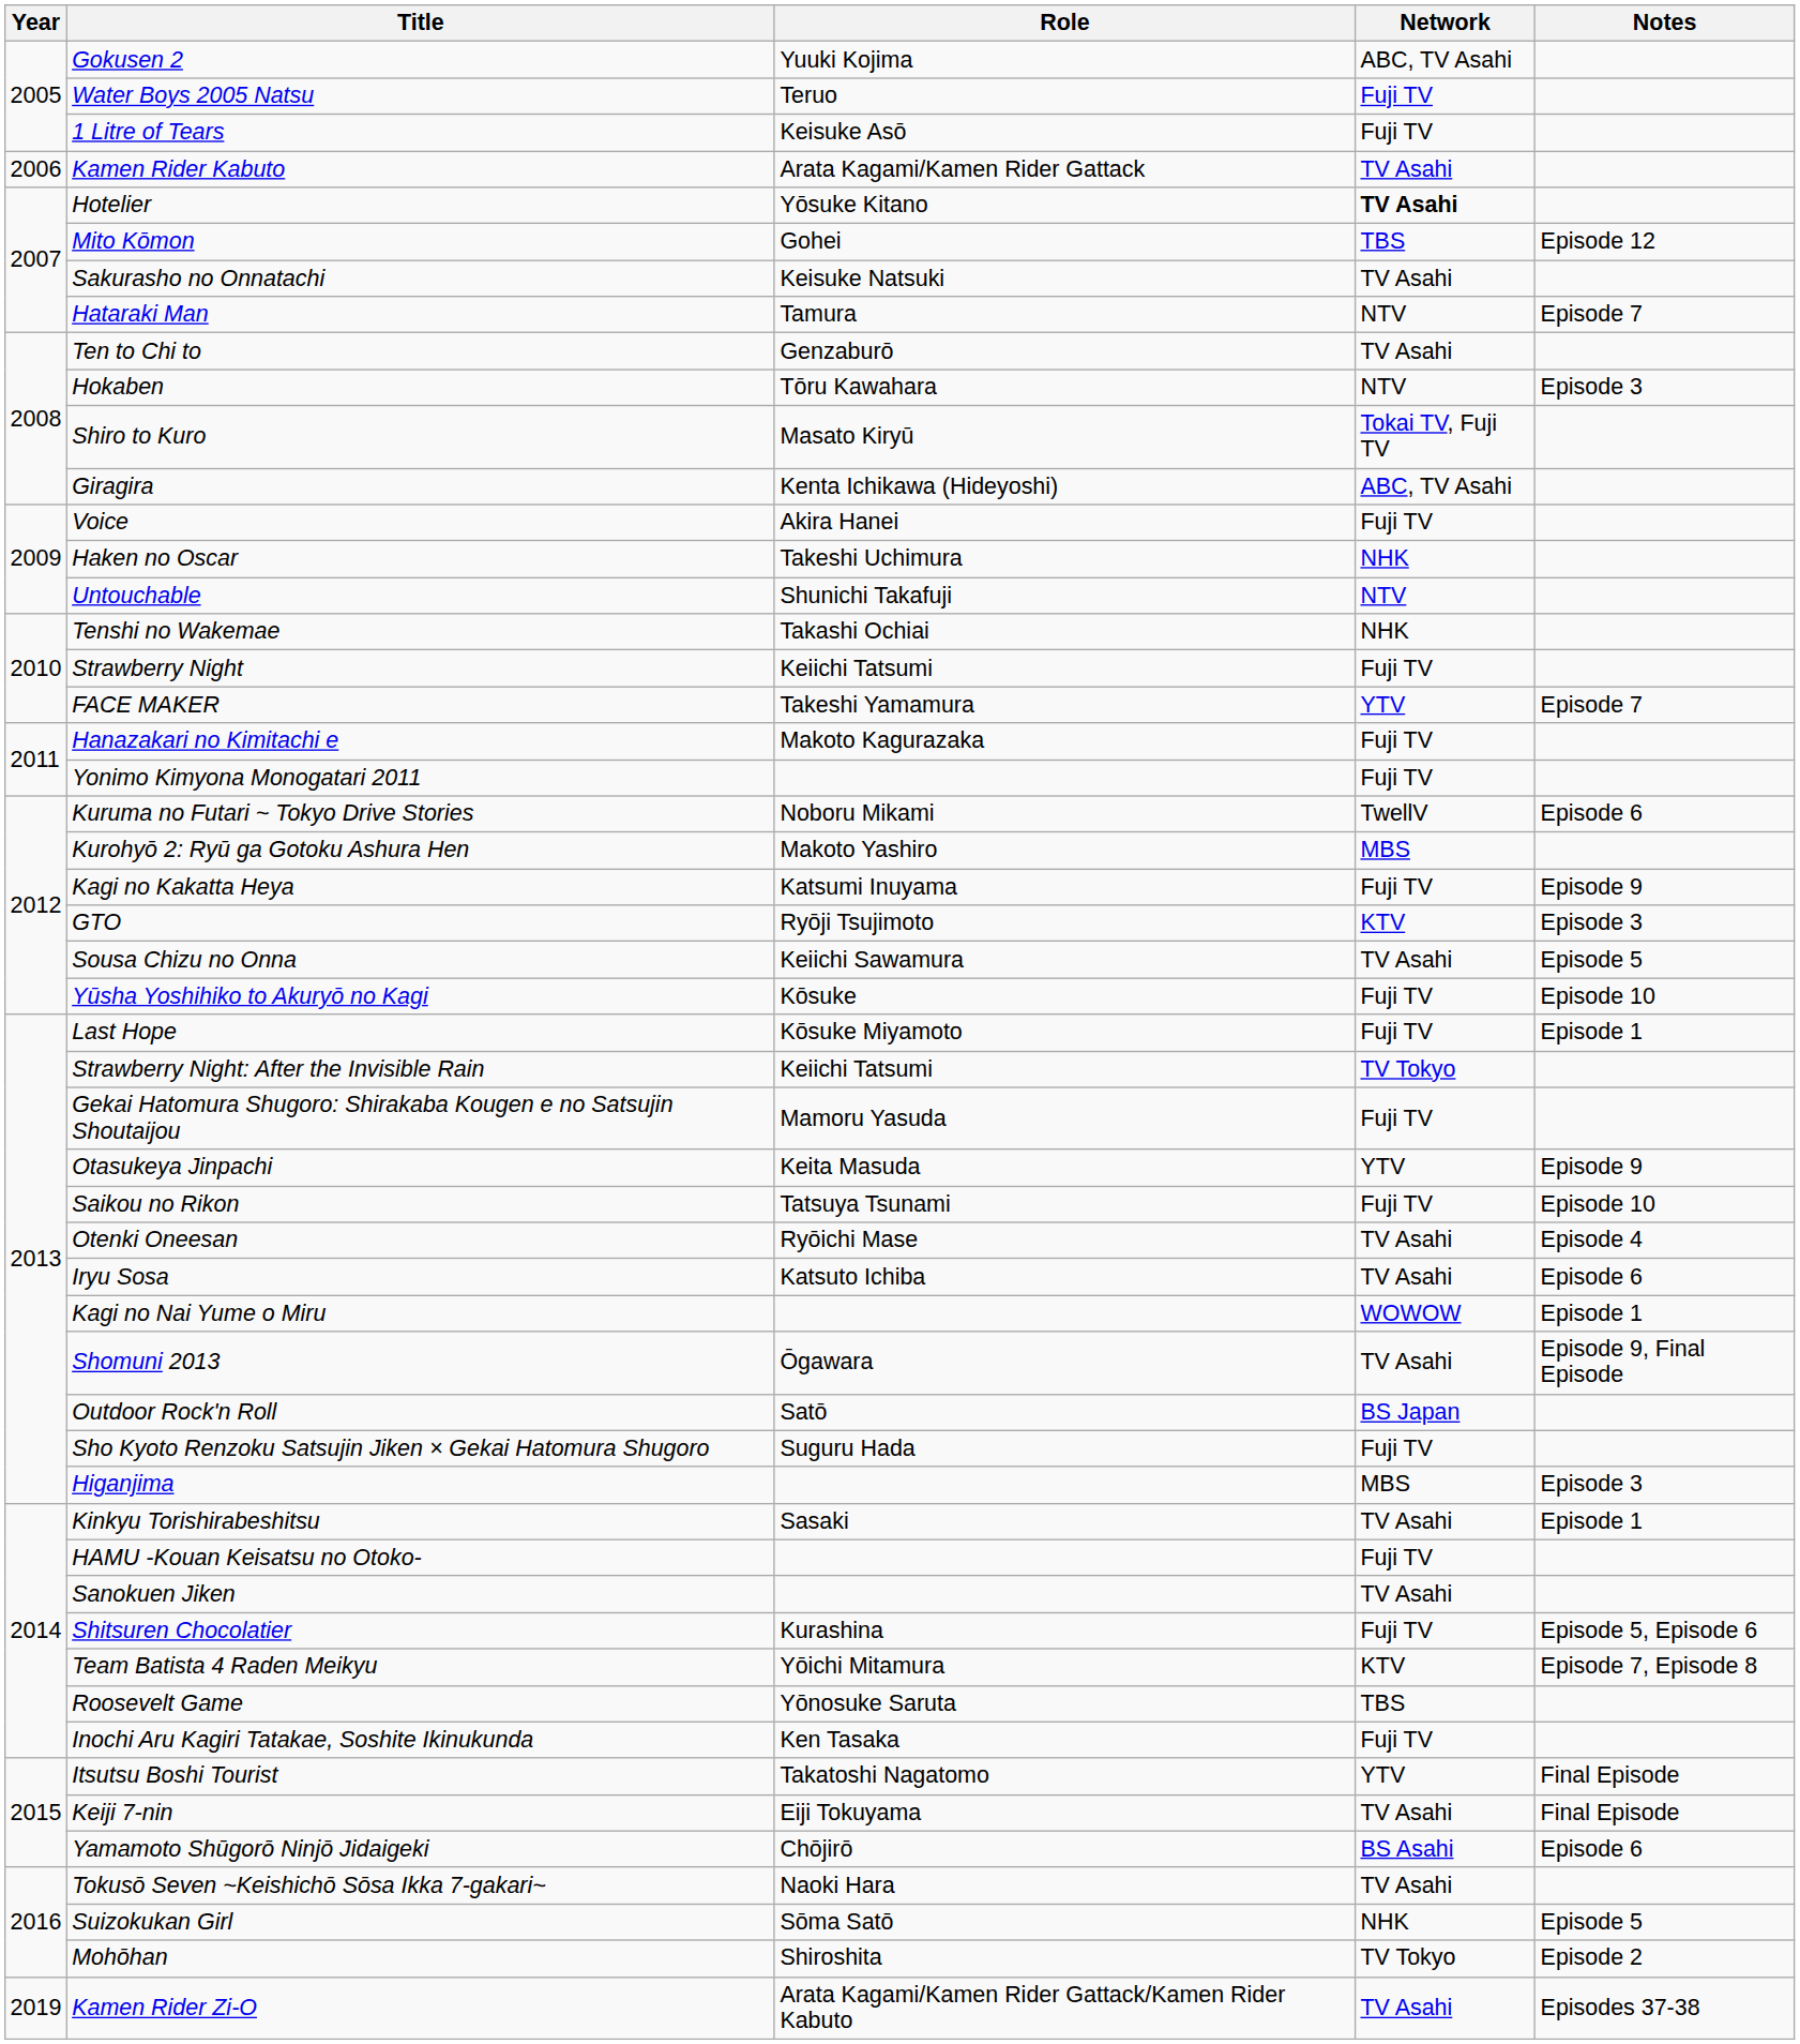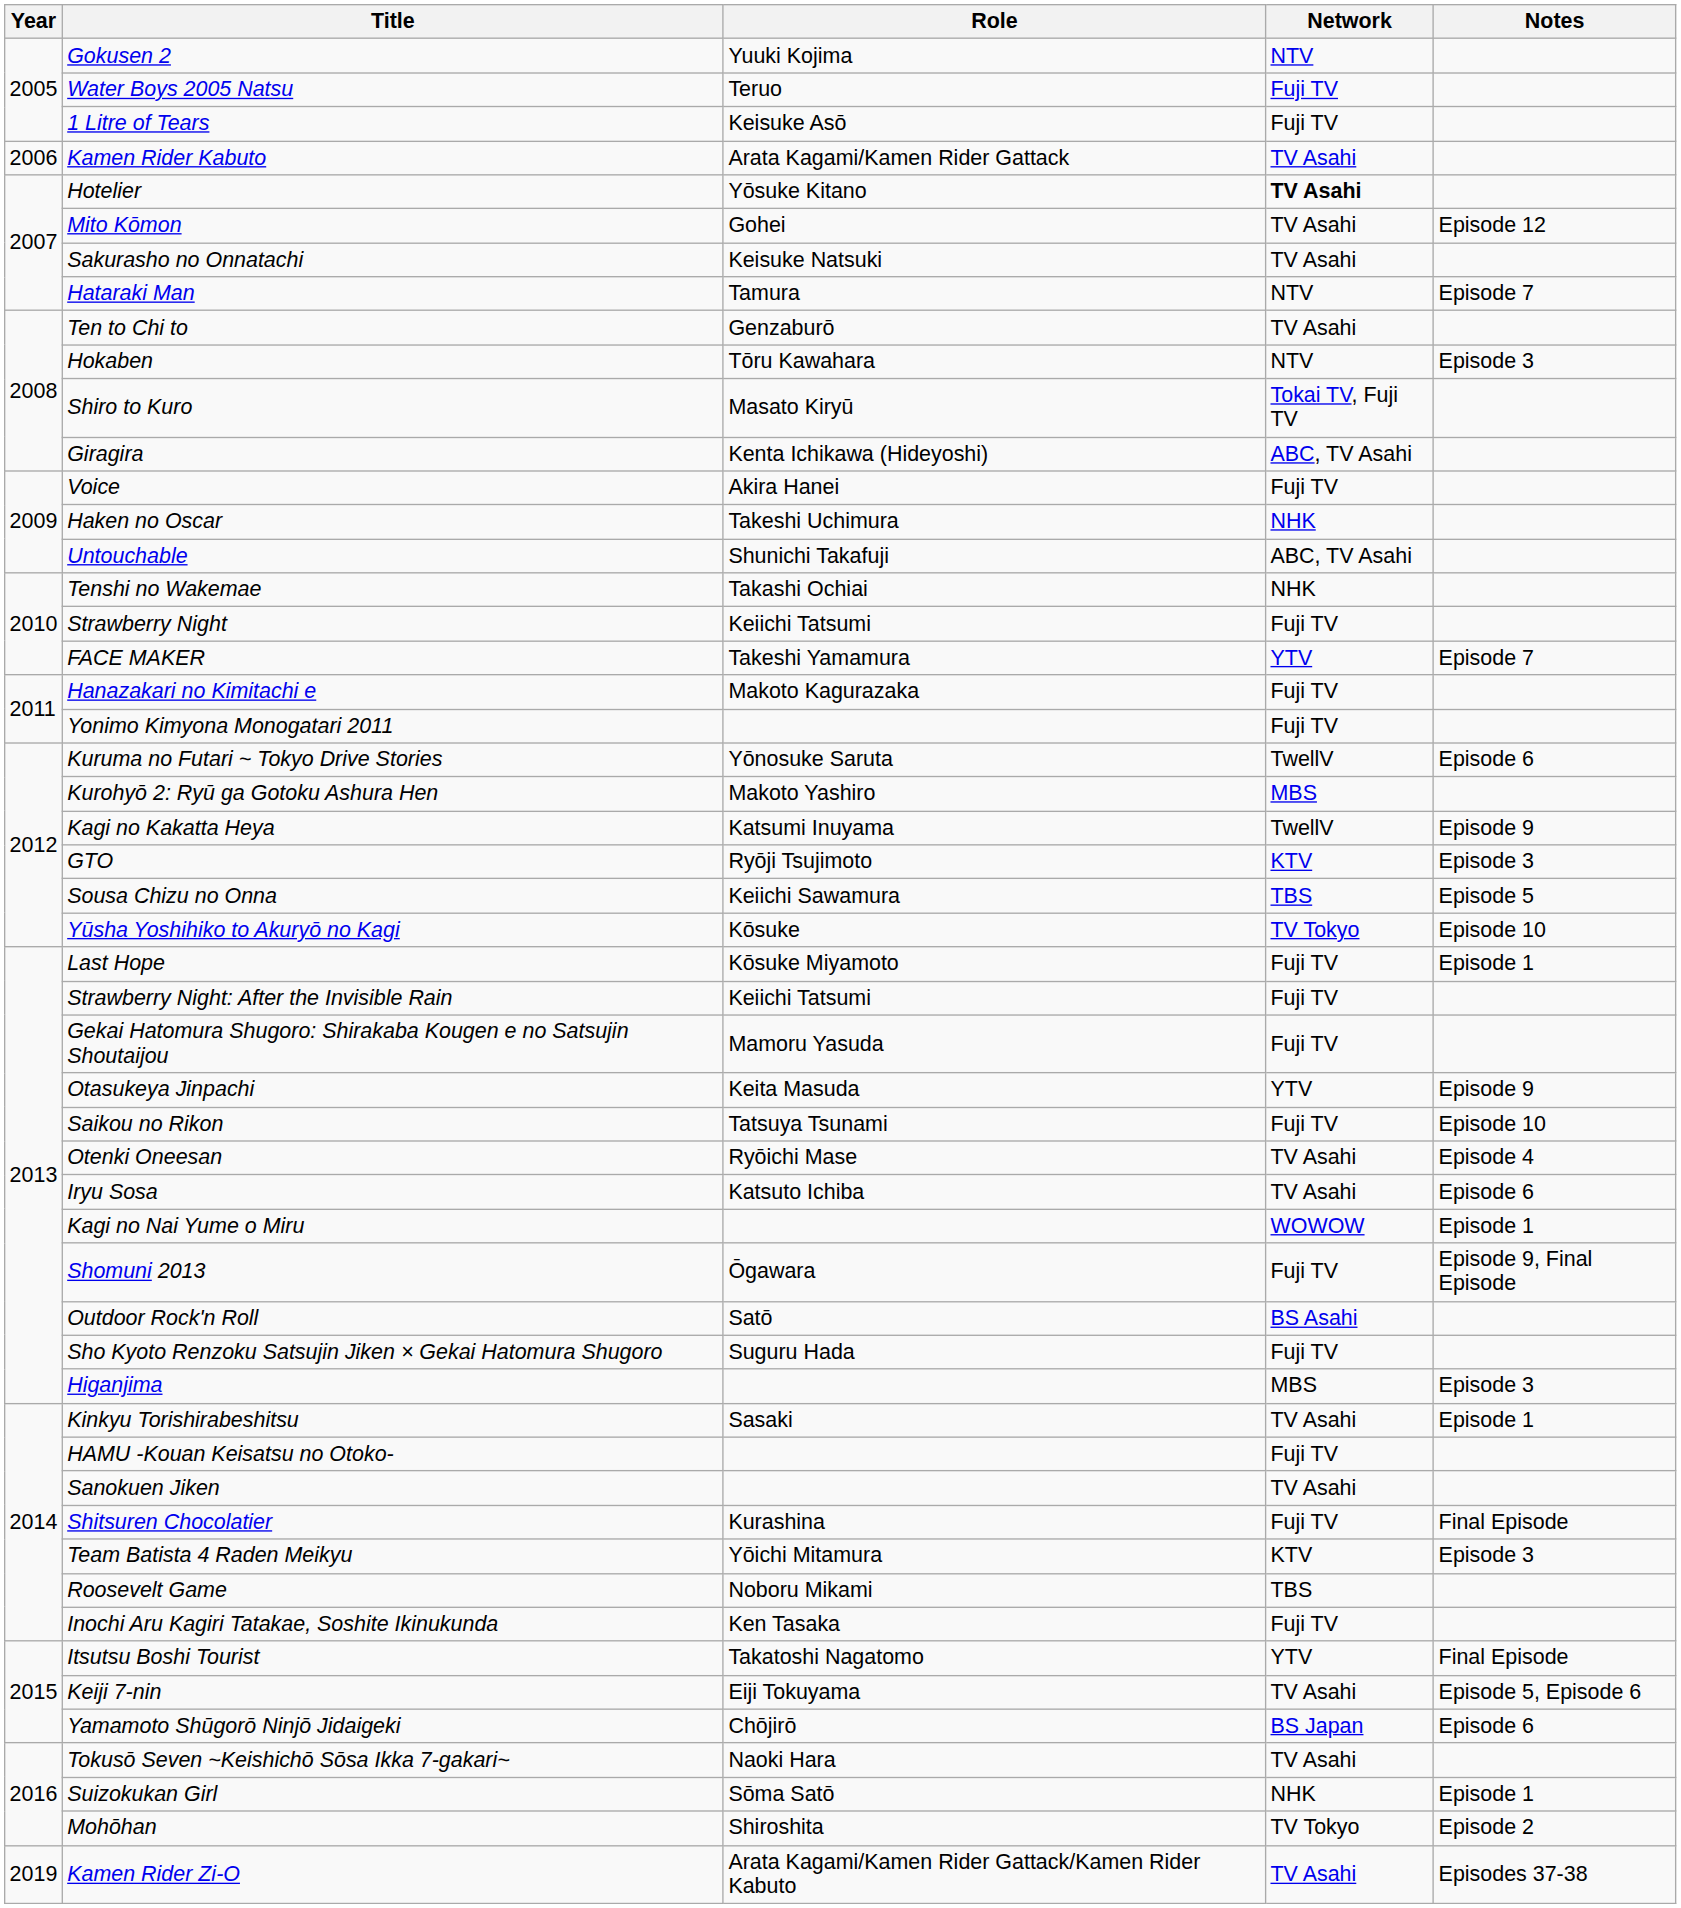 <table class="wikitable">
 <tr>
 <th>Year</th>
 <th>Title</th>
 <th>Role</th>
 <th>Network</th>
 <th>Notes</th>
 </tr>
 <tr>
 <td rowspan=3>2005</td>
 <td><em><a href='#'>Gokusen 2</a></em></td>
 <td>Yuuki Kojima</td>
-<td>ABC, TV Asahi</td>
+<td><a href='#'>NTV</a></td>
 <td></td>
 </tr>
 <tr>
 <td><em><a href='#'>Water Boys 2005 Natsu</a></em></td>
 <td>Teruo</td>
 <td><a href='#'>Fuji TV</a></td>
 <td></td>
 </tr>
 <tr>
 <td><em><a href='#'>1 Litre of Tears</a></em></td>
 <td>Keisuke Asō</td>
 <td>Fuji TV</td>
 <td></td>
 </tr>
 <tr>
 <td>2006</td>
 <td><em><a href='#'>Kamen Rider Kabuto</a></em></td>
 <td>Arata Kagami/Kamen Rider Gattack</td>
 <td><a href='#'>TV Asahi</a></td>
 <td></td>
 </tr>
 <tr>
 <td rowspan=4>2007</td>
 <td><em>Hotelier</em></td>
 <td>Yōsuke Kitano</td>
 <td><strong>TV Asahi</strong></td>
 <td></td>
 </tr>
 <tr>
 <td><em><a href='#'>Mito Kōmon</a></em></td>
 <td>Gohei</td>
-<td><a href='#'>TBS</a></td>
+<td>TV Asahi</td>
 <td>Episode 12</td>
 </tr>
 <tr>
 <td><em>Sakurasho no Onnatachi</em></td>
 <td>Keisuke Natsuki</td>
 <td>TV Asahi</td>
 <td></td>
 </tr>
 <tr>
 <td><em><a href='#'>Hataraki Man</a></em></td>
 <td>Tamura</td>
 <td>NTV</td>
 <td>Episode 7</td>
 </tr>
 <tr>
 <td rowspan=4>2008</td>
 <td><em>Ten to Chi to</em></td>
 <td>Genzaburō</td>
 <td>TV Asahi</td>
 <td></td>
 </tr>
 <tr>
 <td><em>Hokaben</em></td>
 <td>Tōru Kawahara</td>
 <td>NTV</td>
 <td>Episode 3</td>
 </tr>
 <tr>
 <td><em>Shiro to Kuro</em></td>
 <td>Masato Kiryū</td>
 <td><a href='#'>Tokai TV</a>, Fuji TV</td>
 <td></td>
 </tr>
 <tr>
 <td><em>Giragira</em></td>
 <td>Kenta Ichikawa (Hideyoshi)</td>
 <td><a href='#'>ABC</a>, TV Asahi</td>
 <td></td>
 </tr>
 <tr>
 <td rowspan=3>2009</td>
 <td><em>Voice</em></td>
 <td>Akira Hanei</td>
 <td>Fuji TV</td>
 <td></td>
 </tr>
 <tr>
 <td><em>Haken no Oscar</em></td>
 <td>Takeshi Uchimura</td>
 <td><a href='#'>NHK</a></td>
 <td></td>
 </tr>
 <tr>
 <td><em><a href='#'>Untouchable</a></em></td>
 <td>Shunichi Takafuji</td>
-<td><a href='#'>NTV</a></td>
+<td>ABC, TV Asahi</td>
 <td></td>
 </tr>
 <tr>
 <td rowspan=3>2010</td>
 <td><em>Tenshi no Wakemae</em></td>
 <td>Takashi Ochiai</td>
 <td>NHK</td>
 <td></td>
 </tr>
 <tr>
 <td><em>Strawberry Night</em></td>
 <td>Keiichi Tatsumi</td>
 <td>Fuji TV</td>
 <td></td>
 </tr>
 <tr>
 <td><em>FACE MAKER</em></td>
 <td>Takeshi Yamamura</td>
 <td><a href='#'>YTV</a></td>
 <td>Episode 7</td>
 </tr>
 <tr>
 <td rowspan=2>2011</td>
 <td><em><a href='#'>Hanazakari no Kimitachi e</a></em></td>
 <td>Makoto Kagurazaka</td>
 <td>Fuji TV</td>
 <td></td>
 </tr>
 <tr>
 <td><em>Yonimo Kimyona Monogatari 2011</em></td>
 <td></td>
 <td>Fuji TV</td>
 <td></td>
 </tr>
 <tr>
 <td rowspan=6>2012</td>
 <td><em>Kuruma no Futari ~ Tokyo Drive Stories</em></td>
-<td>Noboru Mikami</td>
+<td>Yōnosuke Saruta</td>
 <td>TwellV</td>
 <td>Episode 6</td>
 </tr>
 <tr>
 <td><em>Kurohyō 2: Ryū ga Gotoku Ashura Hen</em></td>
 <td>Makoto Yashiro</td>
 <td><a href='#'>MBS</a></td>
 <td></td>
 </tr>
 <tr>
 <td><em>Kagi no Kakatta Heya</em></td>
 <td>Katsumi Inuyama</td>
-<td>Fuji TV</td>
+<td>TwellV</td>
 <td>Episode 9</td>
 </tr>
 <tr>
 <td><em>GTO</em></td>
 <td>Ryōji Tsujimoto</td>
 <td><a href='#'>KTV</a></td>
 <td>Episode 3</td>
 </tr>
 <tr>
 <td><em>Sousa Chizu no Onna</em></td>
 <td>Keiichi Sawamura</td>
-<td>TV Asahi</td>
+<td><a href='#'>TBS</a></td>
 <td>Episode 5</td>
 </tr>
 <tr>
 <td><em><a href='#'>Yūsha Yoshihiko to Akuryō no Kagi</a></em></td>
 <td>Kōsuke</td>
-<td>Fuji TV</td>
+<td><a href='#'>TV Tokyo</a></td>
 <td>Episode 10</td>
 </tr>
 <tr>
 <td rowspan=12>2013</td>
 <td><em>Last Hope</em></td>
 <td>Kōsuke Miyamoto</td>
 <td>Fuji TV</td>
 <td>Episode 1</td>
 </tr>
 <tr>
 <td><em>Strawberry Night: After the Invisible Rain</em></td>
 <td>Keiichi Tatsumi</td>
-<td><a href='#'>TV Tokyo</a></td>
+<td>Fuji TV</td>
 <td></td>
 </tr>
 <tr>
 <td><em>Gekai Hatomura Shugoro: Shirakaba Kougen e no Satsujin Shoutaijou</em></td>
 <td>Mamoru Yasuda</td>
 <td>Fuji TV</td>
 <td></td>
 </tr>
 <tr>
 <td><em>Otasukeya Jinpachi</em></td>
 <td>Keita Masuda</td>
 <td>YTV</td>
 <td>Episode 9</td>
 </tr>
 <tr>
 <td><em>Saikou no Rikon</em></td>
 <td>Tatsuya Tsunami</td>
 <td>Fuji TV</td>
 <td>Episode 10</td>
 </tr>
 <tr>
 <td><em>Otenki Oneesan</em></td>
 <td>Ryōichi Mase</td>
 <td>TV Asahi</td>
 <td>Episode 4</td>
 </tr>
 <tr>
 <td><em>Iryu Sosa</em></td>
 <td>Katsuto Ichiba</td>
 <td>TV Asahi</td>
 <td>Episode 6</td>
 </tr>
 <tr>
 <td><em>Kagi no Nai Yume o Miru</em></td>
 <td></td>
 <td><a href='#'>WOWOW</a></td>
 <td>Episode 1</td>
 </tr>
 <tr>
 <td><em><a href='#'>Shomuni</a> 2013</em></td>
 <td>Ōgawara</td>
-<td>TV Asahi</td>
+<td>Fuji TV</td>
 <td>Episode 9, Final Episode</td>
 </tr>
 <tr>
 <td><em>Outdoor Rock'n Roll</em></td>
 <td>Satō</td>
-<td><a href='#'>BS Japan</a></td>
+<td><a href='#'>BS Asahi</a></td>
 <td></td>
 </tr>
 <tr>
 <td><em>Sho Kyoto Renzoku Satsujin Jiken × Gekai Hatomura Shugoro</em></td>
 <td>Suguru Hada</td>
 <td>Fuji TV</td>
 <td></td>
 </tr>
 <tr>
 <td><em><a href='#'>Higanjima</a></em></td>
 <td></td>
 <td>MBS</td>
 <td>Episode 3</td>
 </tr>
 <tr>
 <td rowspan=7>2014</td>
 <td><em>Kinkyu Torishirabeshitsu</em></td>
 <td>Sasaki</td>
 <td>TV Asahi</td>
 <td>Episode 1</td>
 </tr>
 <tr>
 <td><em>HAMU -Kouan Keisatsu no Otoko-</em></td>
 <td></td>
 <td>Fuji TV</td>
 <td></td>
 </tr>
 <tr>
 <td><em>Sanokuen Jiken</em></td>
 <td></td>
 <td>TV Asahi</td>
 <td></td>
 </tr>
 <tr>
 <td><em><a href='#'>Shitsuren Chocolatier</a></em></td>
 <td>Kurashina</td>
 <td>Fuji TV</td>
-<td>Episode 5, Episode 6</td>
+<td>Final Episode</td>
 </tr>
 <tr>
 <td><em>Team Batista 4 Raden Meikyu</em></td>
 <td>Yōichi Mitamura</td>
 <td>KTV</td>
-<td>Episode 7, Episode 8</td>
+<td>Episode 3</td>
 </tr>
 <tr>
 <td><em>Roosevelt Game</em></td>
-<td>Yōnosuke Saruta</td>
+<td>Noboru Mikami</td>
 <td>TBS</td>
 <td></td>
 </tr>
 <tr>
 <td><em>Inochi Aru Kagiri Tatakae, Soshite Ikinukunda</em></td>
 <td>Ken Tasaka</td>
 <td>Fuji TV</td>
 <td></td>
 </tr>
 <tr>
 <td rowspan=3>2015</td>
 <td><em>Itsutsu Boshi Tourist</em></td>
 <td>Takatoshi Nagatomo</td>
 <td>YTV</td>
 <td>Final Episode</td>
 </tr>
 <tr>
 <td><em>Keiji 7-nin</em></td>
 <td>Eiji Tokuyama</td>
 <td>TV Asahi</td>
-<td>Final Episode</td>
+<td>Episode 5, Episode 6</td>
 </tr>
 <tr>
 <td><em>Yamamoto Shūgorō Ninjō Jidaigeki</em></td>
 <td>Chōjirō</td>
-<td><a href='#'>BS Asahi</a></td>
+<td><a href='#'>BS Japan</a></td>
 <td>Episode 6</td>
 </tr>
 <tr>
 <td rowspan=3>2016</td>
 <td><em>Tokusō Seven ~Keishichō Sōsa Ikka 7-gakari~</em></td>
 <td>Naoki Hara</td>
 <td>TV Asahi</td>
 <td></td>
 </tr>
 <tr>
 <td><em>Suizokukan Girl</em></td>
 <td>Sōma Satō</td>
 <td>NHK</td>
-<td>Episode 5</td>
+<td>Episode 1</td>
 </tr>
 <tr>
 <td><em>Mohōhan</em></td>
 <td>Shiroshita</td>
 <td>TV Tokyo</td>
 <td>Episode 2</td>
 </tr>
 <tr>
 <td>2019</td>
 <td><em><a href='#'>Kamen Rider Zi-O</a></em></td>
 <td>Arata Kagami/Kamen Rider Gattack/Kamen Rider Kabuto</td>
 <td><a href='#'>TV Asahi</a></td>
 <td>Episodes 37-38</td>
 </tr>
 </table>
